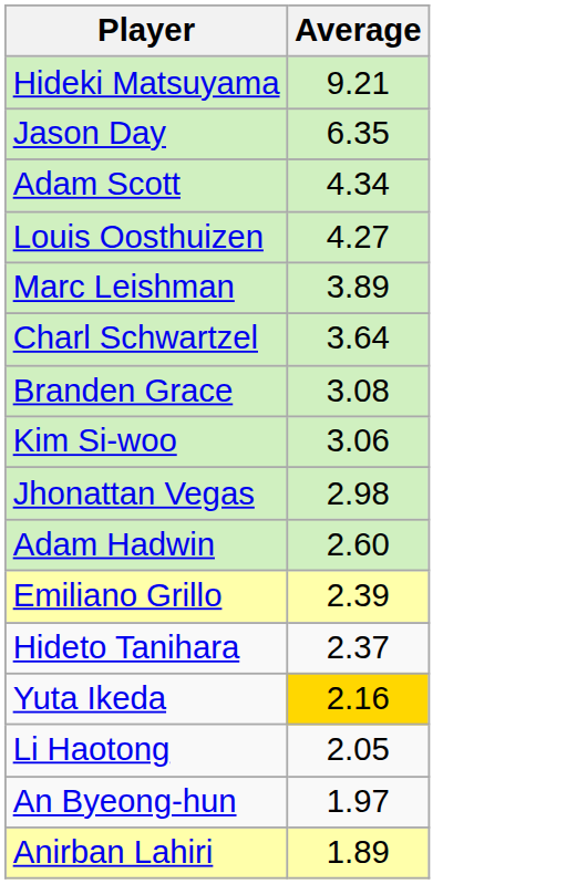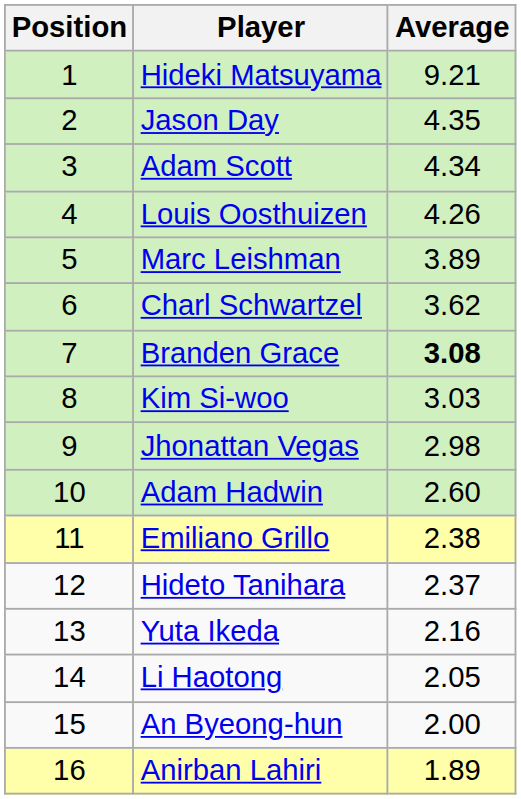 <table class=wikitable style="text-align:center">
 <tr>
+<th>Position</th>
 <th>Player</th>
 <th>Average</th>
 </tr>
 <tr style="background:#d0f0c0;">
+<td>1</td>
 <td align=left><a href='#'>Hideki Matsuyama</a></td>
 <td>9.21</td>
 </tr>
 <tr style="background:#d0f0c0;">
+<td>2</td>
 <td align=left><a href='#'>Jason Day</a></td>
-<td>6.35</td>
+<td>4.35</td>
 </tr>
 <tr style="background:#d0f0c0;">
+<td>3</td>
 <td align=left><a href='#'>Adam Scott</a></td>
 <td>4.34</td>
 </tr>
 <tr style="background:#d0f0c0;">
+<td>4</td>
 <td align=left><a href='#'>Louis Oosthuizen</a></td>
-<td>4.27</td>
+<td>4.26</td>
 </tr>
 <tr style="background:#d0f0c0;">
+<td>5</td>
 <td align=left><a href='#'>Marc Leishman</a></td>
 <td>3.89</td>
 </tr>
 <tr style="background:#d0f0c0;">
+<td>6</td>
 <td align=left><a href='#'>Charl Schwartzel</a></td>
-<td>3.64</td>
+<td>3.62</td>
 </tr>
 <tr style="background:#d0f0c0;">
+<td>7</td>
 <td align=left><a href='#'>Branden Grace</a></td>
-<td>3.08</td>
+<td><strong>3.08</strong></td>
 </tr>
 <tr style="background:#d0f0c0;">
+<td>8</td>
 <td align=left><a href='#'>Kim Si-woo</a></td>
-<td>3.06</td>
+<td>3.03</td>
 </tr>
 <tr style="background:#d0f0c0;">
+<td>9</td>
 <td align=left><a href='#'>Jhonattan Vegas</a></td>
 <td>2.98</td>
 </tr>
 <tr style="background:#d0f0c0;">
+<td>10</td>
 <td align=left><a href='#'>Adam Hadwin</a></td>
 <td>2.60</td>
 </tr>
 <tr style="background:#ffa;">
+<td>11</td>
 <td align=left><a href='#'>Emiliano Grillo</a></td>
-<td>2.39</td>
+<td>2.38</td>
 </tr>
 <tr>
+<td>12</td>
 <td align=left><a href='#'>Hideto Tanihara</a></td>
 <td>2.37</td>
 </tr>
 <tr>
+<td>13</td>
 <td align=left><a href='#'>Yuta Ikeda</a></td>
-<td style="background: gold;">2.16</td>
+<td>2.16</td>
 </tr>
 <tr>
+<td>14</td>
 <td align=left><a href='#'>Li Haotong</a></td>
 <td>2.05</td>
 </tr>
 <tr>
+<td>15</td>
 <td align=left><a href='#'>An Byeong-hun</a></td>
-<td>1.97</td>
+<td>2.00</td>
 </tr>
 <tr style="background:#ffa;">
+<td>16</td>
 <td align=left><a href='#'>Anirban Lahiri</a></td>
 <td>1.89</td>
 </tr>
 </table>
